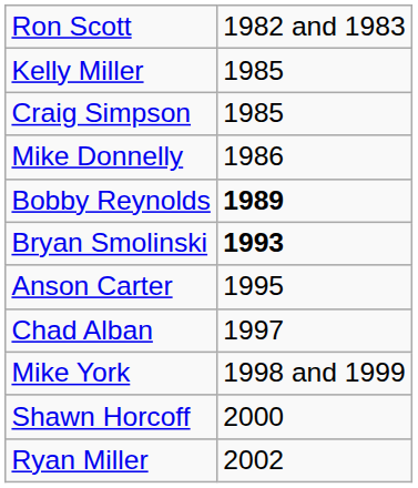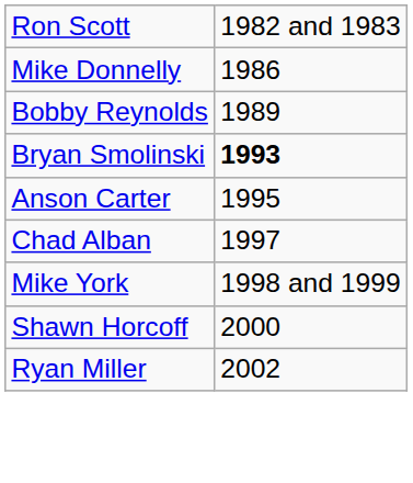 <table class="wikitable sortable">
 <tr>
 <td><a href='#'>Ron Scott</a></td>
 <td>1982 and 1983</td>
-</tr>
-<tr>
-<td><a href='#'>Kelly Miller</a></td>
-<td>1985</td>
-</tr>
-<tr>
-<td><a href='#'>Craig Simpson</a></td>
-<td>1985</td>
 </tr>
 <tr>
 <td><a href='#'>Mike Donnelly</a></td>
 <td>1986</td>
 </tr>
 <tr>
 <td><a href='#'>Bobby Reynolds</a></td>
-<td><strong>1989</strong></td>
+<td>1989</td>
 </tr>
 <tr>
 <td><a href='#'>Bryan Smolinski</a></td>
 <td><strong>1993</strong></td>
 </tr>
 <tr>
 <td><a href='#'>Anson Carter</a></td>
 <td>1995</td>
 </tr>
 <tr>
 <td><a href='#'>Chad Alban</a></td>
 <td>1997</td>
 </tr>
 <tr>
 <td><a href='#'>Mike York</a></td>
 <td>1998 and 1999</td>
 </tr>
 <tr>
 <td><a href='#'>Shawn Horcoff</a></td>
 <td>2000</td>
 </tr>
 <tr>
 <td><a href='#'>Ryan Miller</a></td>
 <td>2002</td>
 </tr>
 </table>
